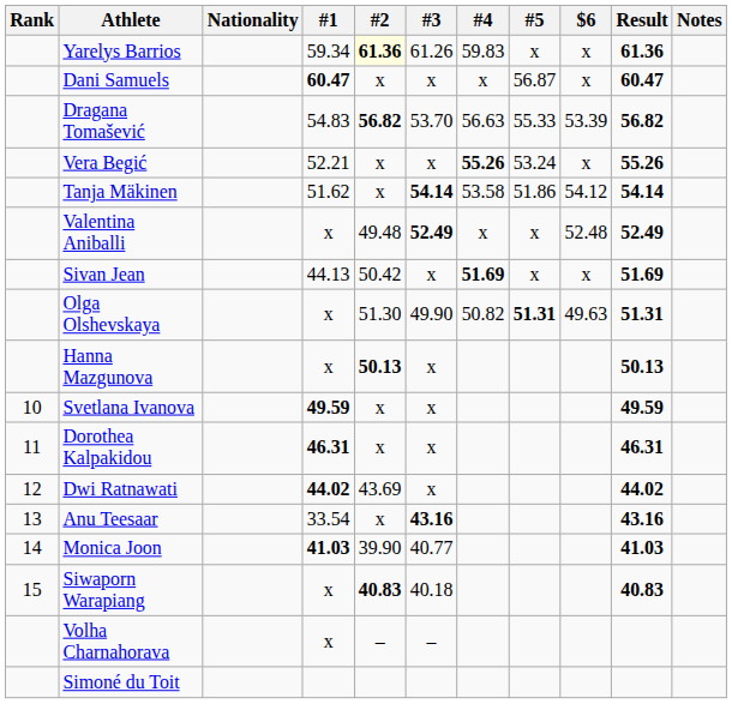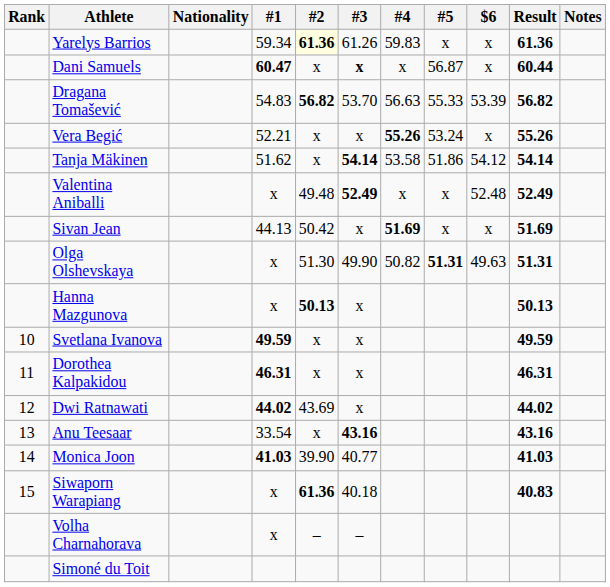 <table class="wikitable sortable" style="text-align:center">
 <tr>
 <th>Rank</th>
 <th>Athlete</th>
 <th>Nationality</th>
 <th>#1</th>
 <th>#2</th>
 <th>#3</th>
 <th>#4</th>
 <th>#5</th>
 <th>$6</th>
 <th>Result</th>
 <th>Notes</th>
 </tr>
 <tr>
 <td></td>
 <td align="left"><a href='#'>Yarelys Barrios</a></td>
 <td align=left></td>
 <td>59.34</td>
 <td style="background: lightyellow;"><strong>61.36</strong></td>
 <td>61.26</td>
 <td>59.83</td>
 <td>x</td>
 <td>x</td>
 <td><strong>61.36</strong></td>
 <td></td>
 </tr>
 <tr>
 <td></td>
 <td align="left"><a href='#'>Dani Samuels</a></td>
 <td align=left></td>
 <td><strong>60.47</strong></td>
 <td>x</td>
-<td>x</td>
+<td><strong>x</strong></td>
 <td>x</td>
 <td>56.87</td>
 <td>x</td>
-<td><strong>60.47</strong></td>
+<td><strong>60.44</strong></td>
 <td></td>
 </tr>
 <tr>
 <td></td>
 <td align="left"><a href='#'>Dragana Tomašević</a></td>
 <td align=left></td>
 <td>54.83</td>
 <td><strong>56.82</strong></td>
 <td>53.70</td>
 <td>56.63</td>
 <td>55.33</td>
 <td>53.39</td>
 <td><strong>56.82</strong></td>
 <td></td>
 </tr>
 <tr>
 <td></td>
 <td align="left"><a href='#'>Vera Begić</a></td>
 <td align=left></td>
 <td>52.21</td>
 <td>x</td>
 <td>x</td>
 <td><strong>55.26</strong></td>
 <td>53.24</td>
 <td>x</td>
 <td><strong>55.26</strong></td>
 <td></td>
 </tr>
 <tr>
 <td></td>
 <td align="left"><a href='#'>Tanja Mäkinen</a></td>
 <td align=left></td>
 <td>51.62</td>
 <td>x</td>
 <td><strong>54.14</strong></td>
 <td>53.58</td>
 <td>51.86</td>
 <td>54.12</td>
 <td><strong>54.14</strong></td>
 <td></td>
 </tr>
 <tr>
 <td></td>
 <td align="left"><a href='#'>Valentina Aniballi</a></td>
 <td align=left></td>
 <td>x</td>
 <td>49.48</td>
 <td><strong>52.49</strong></td>
 <td>x</td>
 <td>x</td>
 <td>52.48</td>
 <td><strong>52.49</strong></td>
 <td></td>
 </tr>
 <tr>
 <td></td>
 <td align="left"><a href='#'>Sivan Jean</a></td>
 <td align=left></td>
 <td>44.13</td>
 <td>50.42</td>
 <td>x</td>
 <td><strong>51.69</strong></td>
 <td>x</td>
 <td>x</td>
 <td><strong>51.69</strong></td>
 <td></td>
 </tr>
 <tr>
 <td></td>
 <td align="left"><a href='#'>Olga Olshevskaya</a></td>
 <td align=left></td>
 <td>x</td>
 <td>51.30</td>
 <td>49.90</td>
 <td>50.82</td>
 <td><strong>51.31</strong></td>
 <td>49.63</td>
 <td><strong>51.31</strong></td>
 <td></td>
 </tr>
 <tr>
 <td></td>
 <td align="left"><a href='#'>Hanna Mazgunova</a></td>
 <td align=left></td>
 <td>x</td>
 <td><strong>50.13</strong></td>
 <td>x</td>
 <td></td>
 <td></td>
 <td></td>
 <td><strong>50.13</strong></td>
 <td></td>
 </tr>
 <tr>
 <td>10</td>
 <td align="left"><a href='#'>Svetlana Ivanova</a></td>
 <td align=left></td>
 <td><strong>49.59</strong></td>
 <td>x</td>
 <td>x</td>
 <td></td>
 <td></td>
 <td></td>
 <td><strong>49.59</strong></td>
 <td></td>
 </tr>
 <tr>
 <td>11</td>
 <td align="left"><a href='#'>Dorothea Kalpakidou</a></td>
 <td align=left></td>
 <td><strong>46.31</strong></td>
 <td>x</td>
 <td>x</td>
 <td></td>
 <td></td>
 <td></td>
 <td><strong>46.31</strong></td>
 <td></td>
 </tr>
 <tr>
 <td>12</td>
 <td align="left"><a href='#'>Dwi Ratnawati</a></td>
 <td align=left></td>
 <td><strong>44.02</strong></td>
 <td>43.69</td>
 <td>x</td>
 <td></td>
 <td></td>
 <td></td>
 <td><strong>44.02</strong></td>
 <td></td>
 </tr>
 <tr>
 <td>13</td>
 <td align="left"><a href='#'>Anu Teesaar</a></td>
 <td align=left></td>
 <td>33.54</td>
 <td>x</td>
 <td><strong>43.16</strong></td>
 <td></td>
 <td></td>
 <td></td>
 <td><strong>43.16</strong></td>
 <td></td>
 </tr>
 <tr>
 <td>14</td>
 <td align="left"><a href='#'>Monica Joon</a></td>
 <td align=left></td>
 <td><strong>41.03</strong></td>
 <td>39.90</td>
 <td>40.77</td>
 <td></td>
 <td></td>
 <td></td>
 <td><strong>41.03</strong></td>
 <td></td>
 </tr>
 <tr>
 <td>15</td>
 <td align="left"><a href='#'>Siwaporn Warapiang</a></td>
 <td align=left></td>
 <td>x</td>
-<td><strong>40.83</strong></td>
+<td><strong>61.36</strong></td>
 <td>40.18</td>
 <td></td>
 <td></td>
 <td></td>
 <td><strong>40.83</strong></td>
 <td></td>
 </tr>
 <tr>
 <td></td>
 <td align="left"><a href='#'>Volha Charnahorava</a></td>
 <td align=left></td>
 <td>x</td>
 <td>–</td>
 <td>–</td>
 <td></td>
 <td></td>
 <td></td>
 <td><strong></strong></td>
 <td></td>
 </tr>
 <tr>
 <td></td>
 <td align="left"><a href='#'>Simoné du Toit</a></td>
 <td align=left></td>
 <td></td>
 <td></td>
 <td></td>
 <td></td>
 <td></td>
 <td></td>
 <td><strong></strong></td>
 <td></td>
 </tr>
 </table>
